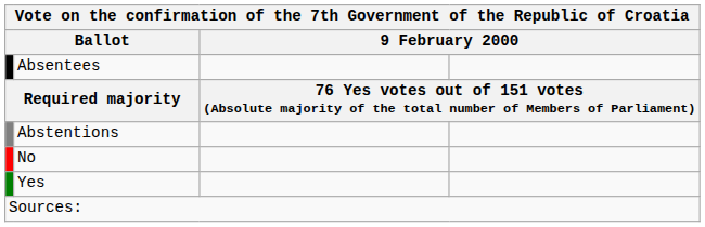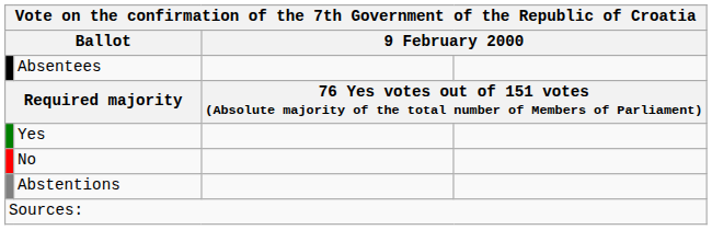 <table class="wikitable" style="text-align:center; font-size:95%;">
 <tr style="background:#e9e9e9;">
 <th colspan="4">Vote on the confirmation of the 7th Government of the Republic of Croatia</th>
 </tr>
 <tr>
 <th colspan="2" style="width:150px;">Ballot</th>
 <th colspan="2" style="width:150px;">9 February 2000</th>
 </tr>
 <tr>
 <th style="background:black;"></th>
 <td style="text-align:left;">Absentees</td>
 <td></td>
 <td></td>
 </tr>
 <tr>
 <th colspan="2">Required majority</th>
 <th colspan="2"><strong>76 Yes votes out of 151 votes<br><small>(Absolute majority of the total number of Members of Parliament)</small></strong></th>
 </tr>
 <tr>
-<th style="background:gray;"></th>
-<td style="text-align:left;">Abstentions</td>
+<th style="width:1px; background:green;"></th>
+<td style="text-align:left;">Yes</td>
 <td></td>
 <td></td>
 </tr>
 <tr>
 <th style="background:red;"></th>
 <td style="text-align:left;">No</td>
 <td></td>
 <td></td>
 </tr>
 <tr>
-<th style="width:1px; background:green;"></th>
-<td style="text-align:left;">Yes</td>
+<th style="background:gray;"></th>
+<td style="text-align:left;">Abstentions</td>
 <td></td>
 <td></td>
 </tr>
 <tr>
 <td style="text-align:left;" colspan="4">Sources:</td>
 </tr>
 </table>
